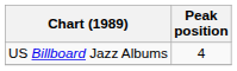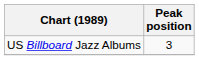 <table class="wikitable">
 <tr>
 <th>Chart (1989)</th>
 <th>Peak<br>position</th>
 </tr>
 <tr>
 <td>US <em><a href='#'>Billboard</a></em> Jazz Albums</td>
-<td align=center>4</td>
+<td align=center>3</td>
 </tr>
 <tr>
 </tr>
 </table>
